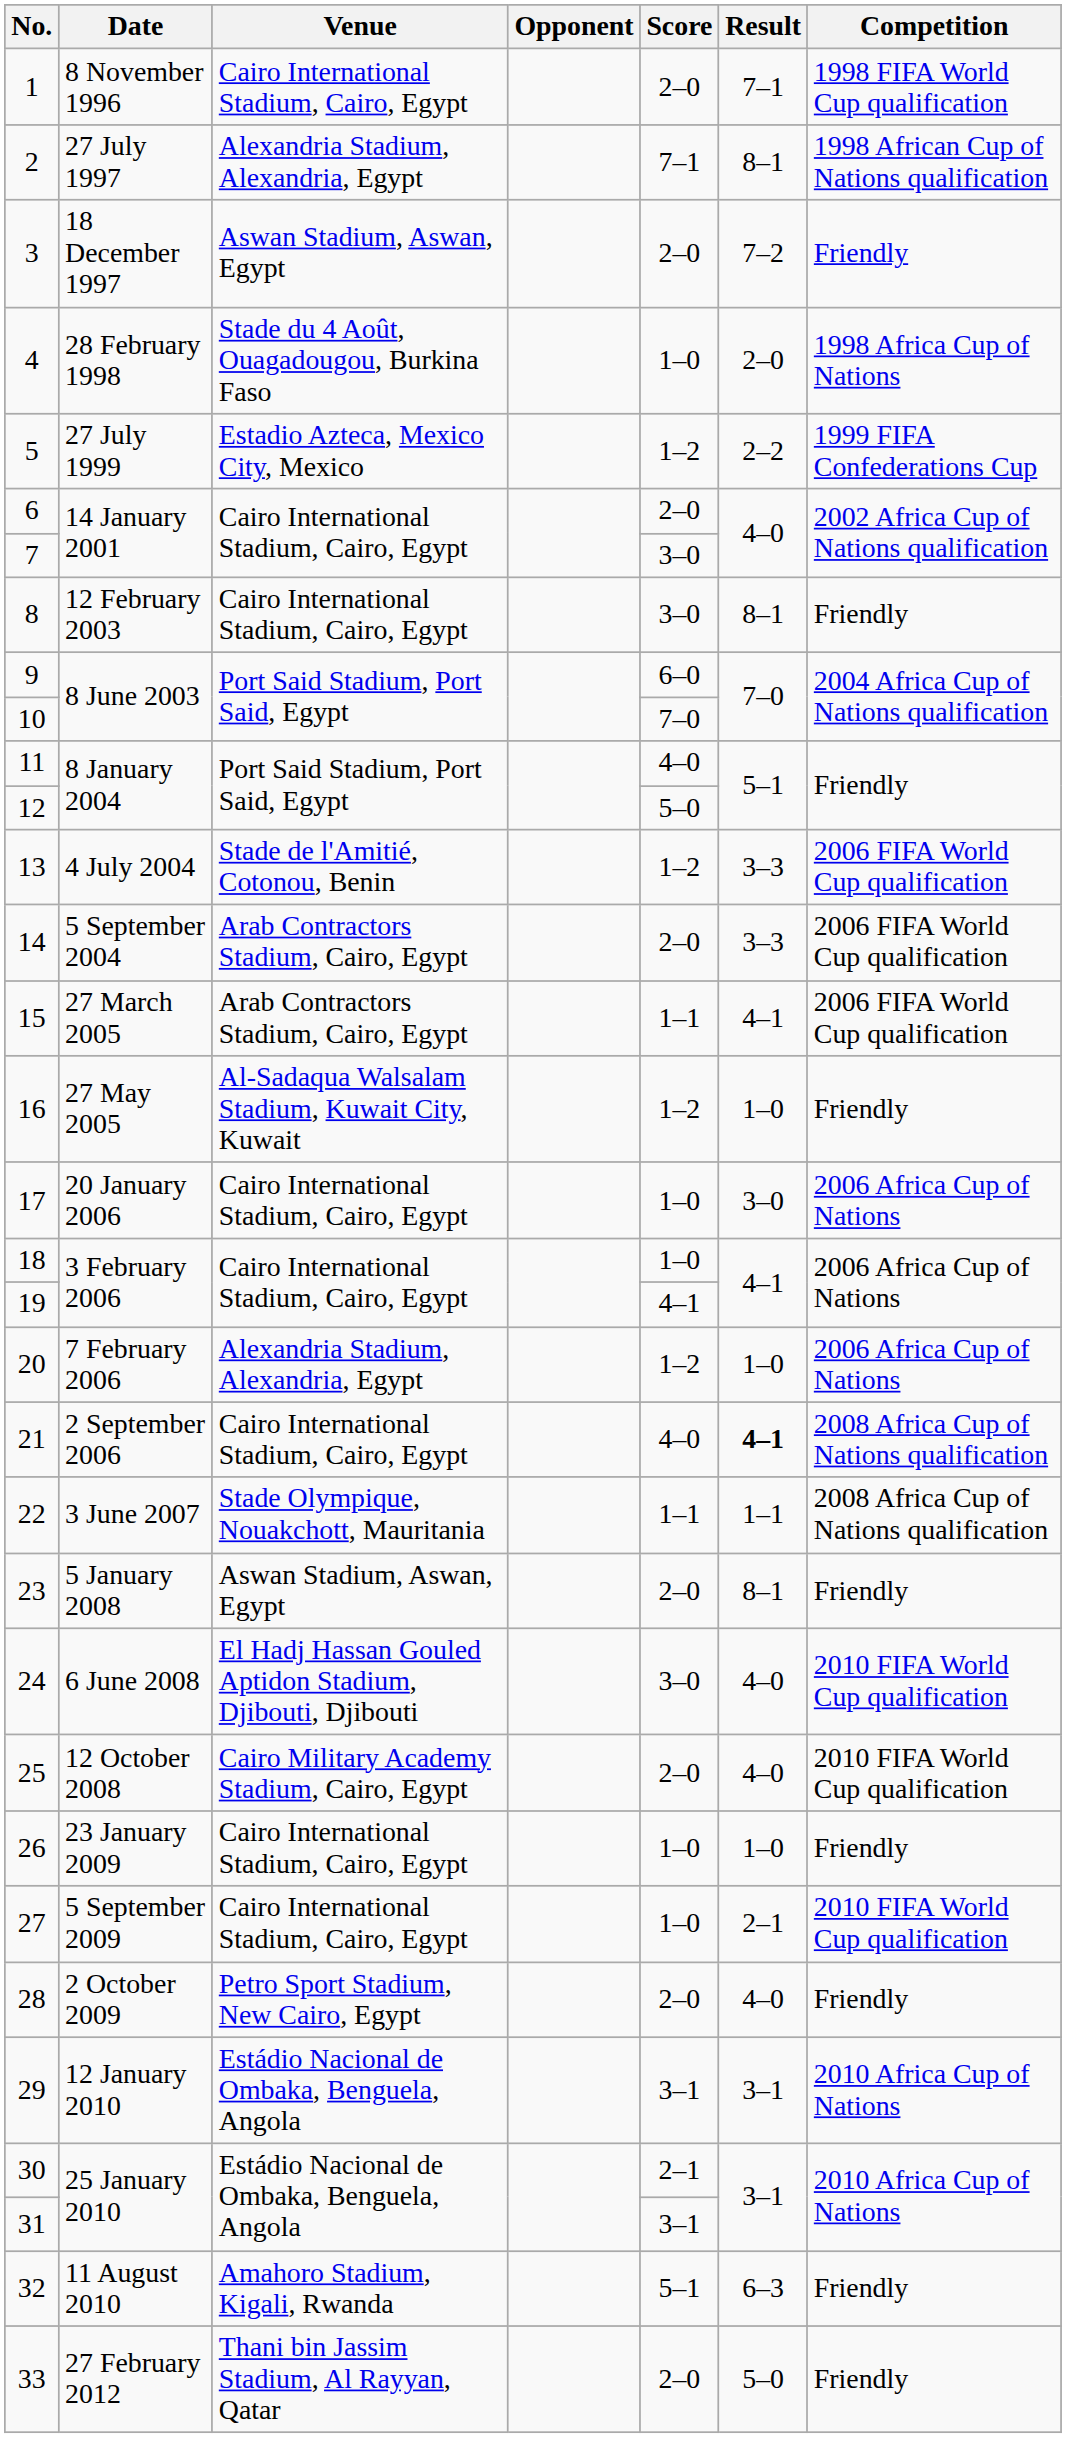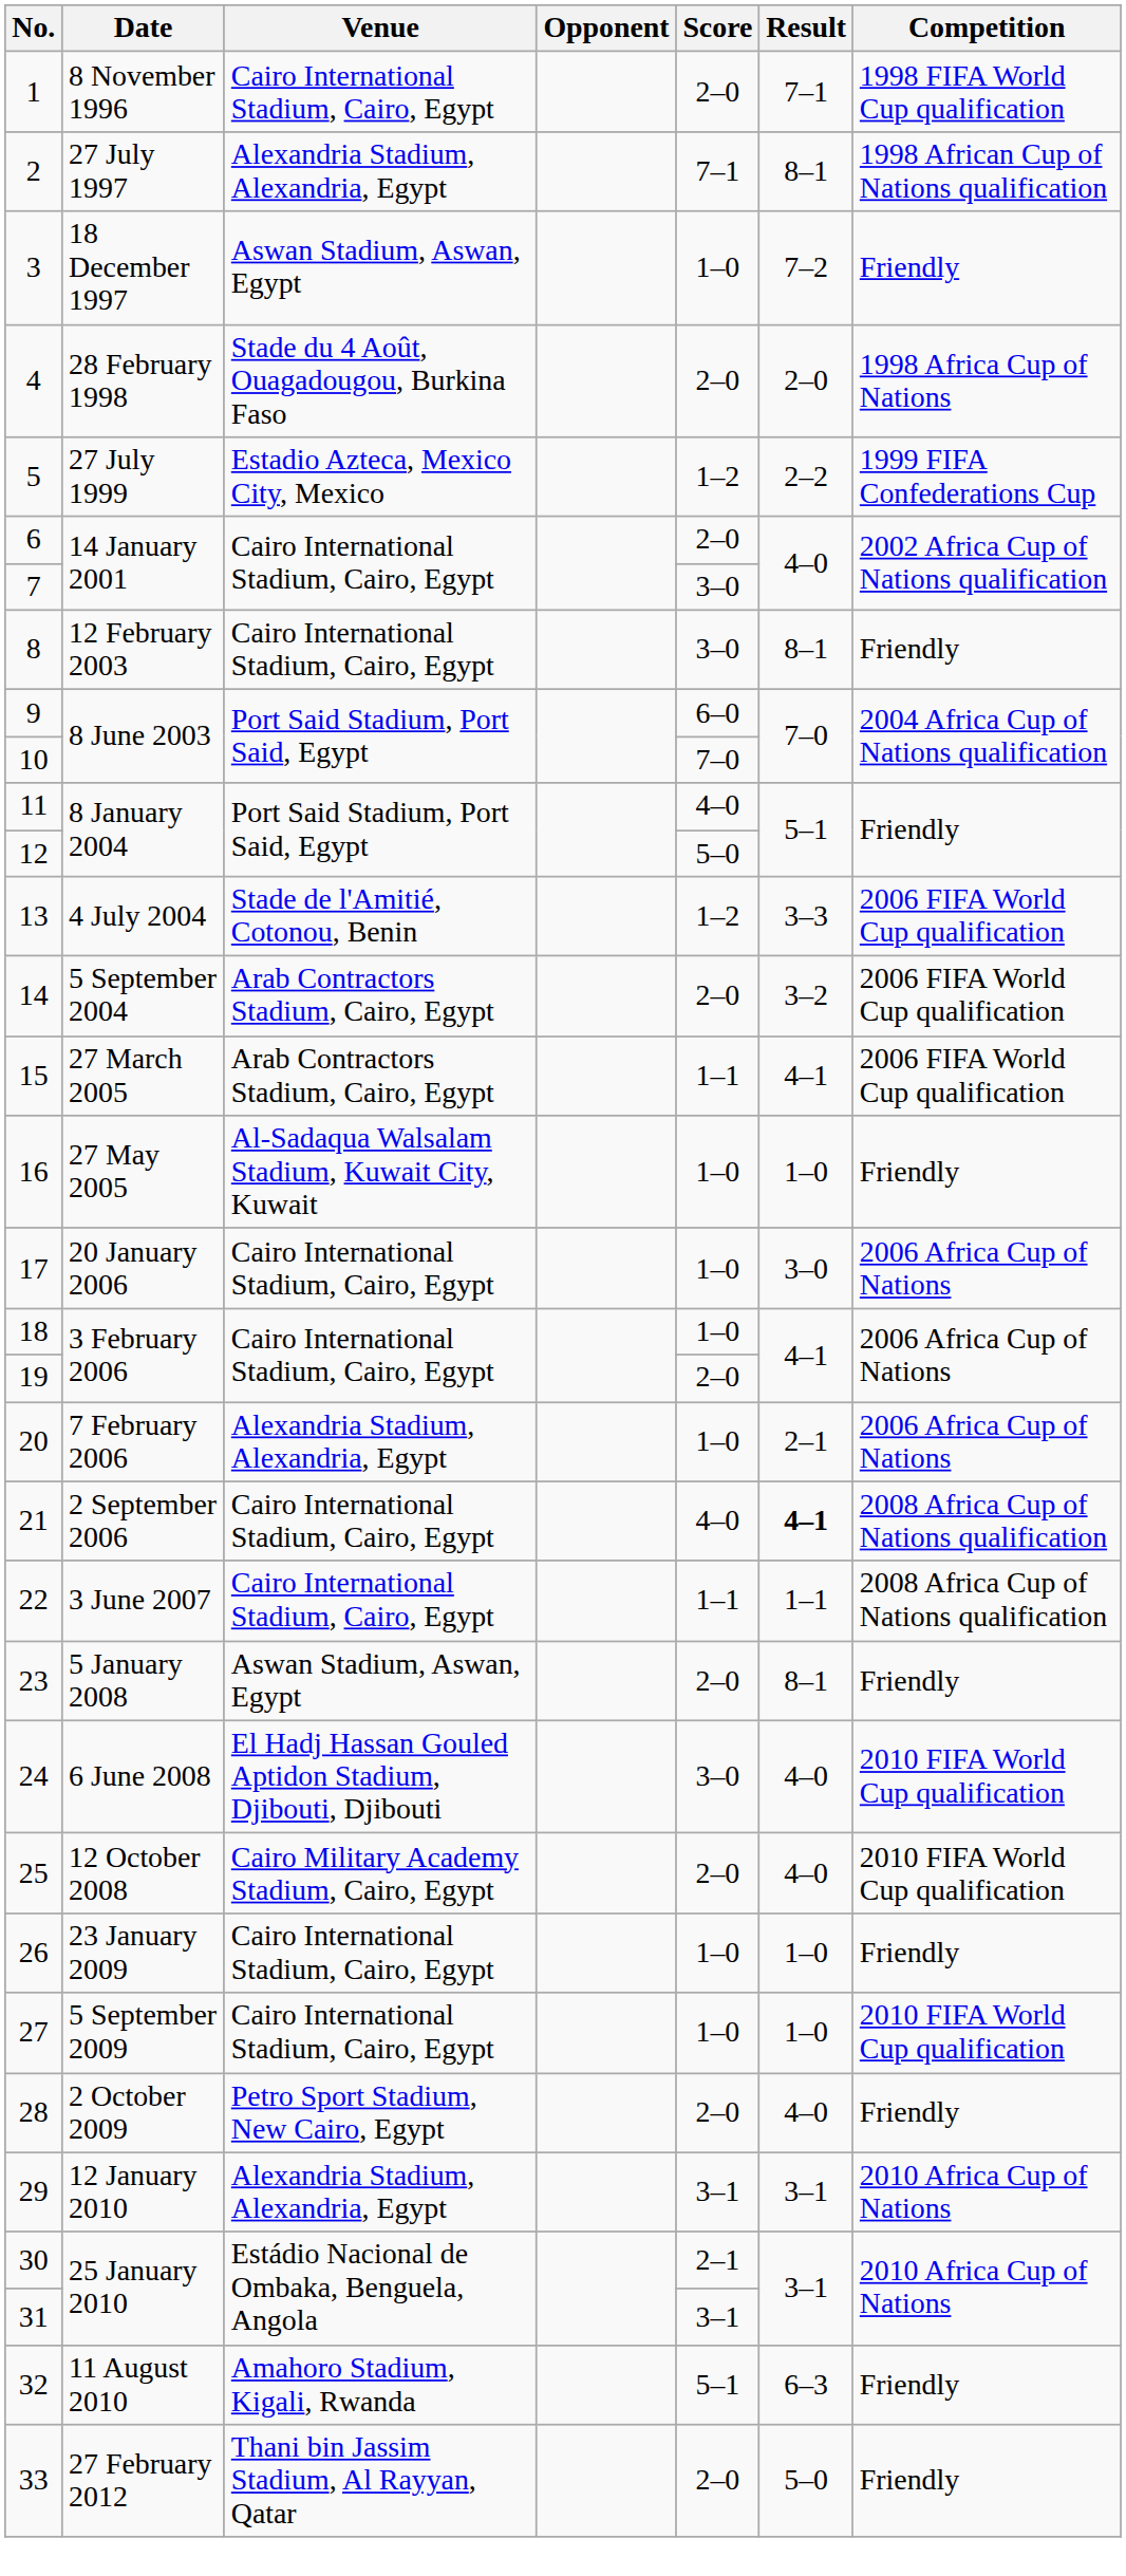 <table class="wikitable sortable">
 <tr>
 <th scope="col">No.</th>
 <th scope="col">Date</th>
 <th scope="col">Venue</th>
 <th scope="col">Opponent</th>
 <th scope="col">Score</th>
 <th scope="col">Result</th>
 <th scope="col">Competition</th>
 </tr>
 <tr>
 <td align="center">1</td>
 <td>8 November 1996</td>
 <td><a href='#'>Cairo International Stadium</a>, <a href='#'>Cairo</a>, Egypt</td>
 <td></td>
 <td align="center">2–0</td>
 <td align="center">7–1</td>
 <td><a href='#'>1998 FIFA World Cup qualification</a></td>
 </tr>
 <tr>
 <td align="center">2</td>
 <td>27 July 1997</td>
 <td><a href='#'>Alexandria Stadium</a>, <a href='#'>Alexandria</a>, Egypt</td>
 <td></td>
 <td align="center">7–1</td>
 <td align="center">8–1</td>
 <td><a href='#'>1998 African Cup of Nations qualification</a></td>
 </tr>
 <tr>
 <td align="center">3</td>
 <td>18 December 1997</td>
 <td><a href='#'>Aswan Stadium</a>, <a href='#'>Aswan</a>, Egypt</td>
 <td></td>
-<td align="center">2–0</td>
+<td align="center">1–0</td>
 <td align="center">7–2</td>
 <td><a href='#'>Friendly</a></td>
 </tr>
 <tr>
 <td align="center">4</td>
 <td>28 February 1998</td>
 <td><a href='#'>Stade du 4 Août</a>, <a href='#'>Ouagadougou</a>, Burkina Faso</td>
 <td></td>
-<td align="center">1–0</td>
+<td align="center">2–0</td>
 <td align="center">2–0</td>
 <td><a href='#'>1998 Africa Cup of Nations</a></td>
 </tr>
 <tr>
 <td align="center">5</td>
 <td>27 July 1999</td>
 <td><a href='#'>Estadio Azteca</a>, <a href='#'>Mexico City</a>, Mexico</td>
 <td></td>
 <td align="center">1–2</td>
 <td align="center">2–2</td>
 <td><a href='#'>1999 FIFA Confederations Cup</a></td>
 </tr>
 <tr>
 <td align="center">6</td>
 <td rowspan="2">14 January 2001</td>
 <td rowspan="2">Cairo International Stadium, Cairo, Egypt</td>
 <td rowspan="2"></td>
 <td align="center">2–0</td>
 <td rowspan="2" style="text-align:center">4–0</td>
 <td rowspan="2"><a href='#'>2002 Africa Cup of Nations qualification</a></td>
 </tr>
 <tr>
 <td align="center">7</td>
 <td align="center">3–0</td>
 </tr>
 <tr>
 <td align="center">8</td>
 <td>12 February 2003</td>
 <td>Cairo International Stadium, Cairo, Egypt</td>
 <td></td>
 <td align="center">3–0</td>
 <td align="center">8–1</td>
 <td>Friendly</td>
 </tr>
 <tr>
 <td align="center">9</td>
 <td rowspan="2">8 June 2003</td>
 <td rowspan="2"><a href='#'>Port Said Stadium</a>, <a href='#'>Port Said</a>, Egypt</td>
 <td rowspan="2"></td>
 <td align="center">6–0</td>
 <td rowspan="2" style="text-align:center">7–0</td>
 <td rowspan="2"><a href='#'>2004 Africa Cup of Nations qualification</a></td>
 </tr>
 <tr>
 <td align="center">10</td>
 <td align="center">7–0</td>
 </tr>
 <tr>
 <td align="center">11</td>
 <td rowspan="2">8 January 2004</td>
 <td rowspan="2">Port Said Stadium, Port Said, Egypt</td>
 <td rowspan="2"></td>
 <td align="center">4–0</td>
 <td rowspan="2" style="text-align:center">5–1</td>
 <td rowspan="2">Friendly</td>
 </tr>
 <tr>
 <td align="center">12</td>
 <td align="center">5–0</td>
 </tr>
 <tr>
 <td align="center">13</td>
 <td>4 July 2004</td>
 <td><a href='#'>Stade de l'Amitié</a>, <a href='#'>Cotonou</a>, Benin</td>
 <td></td>
 <td align="center">1–2</td>
 <td align="center">3–3</td>
 <td><a href='#'>2006 FIFA World Cup qualification</a></td>
 </tr>
 <tr>
 <td align="center">14</td>
 <td>5 September 2004</td>
 <td><a href='#'>Arab Contractors Stadium</a>, Cairo, Egypt</td>
 <td></td>
 <td align="center">2–0</td>
-<td align="center">3–3</td>
+<td align="center">3–2</td>
 <td>2006 FIFA World Cup qualification</td>
 </tr>
 <tr>
 <td align="center">15</td>
 <td>27 March 2005</td>
 <td>Arab Contractors Stadium, Cairo, Egypt</td>
 <td></td>
 <td align="center">1–1</td>
 <td align="center">4–1</td>
 <td>2006 FIFA World Cup qualification</td>
 </tr>
 <tr>
 <td align="center">16</td>
 <td>27 May 2005</td>
 <td><a href='#'>Al-Sadaqua Walsalam Stadium</a>, <a href='#'>Kuwait City</a>, Kuwait</td>
 <td></td>
-<td align="center">1–2</td>
+<td align="center">1–0</td>
 <td align="center">1–0</td>
 <td>Friendly</td>
 </tr>
 <tr>
 <td align="center">17</td>
 <td>20 January 2006</td>
 <td>Cairo International Stadium, Cairo, Egypt</td>
 <td></td>
 <td align="center">1–0</td>
 <td align="center">3–0</td>
 <td><a href='#'>2006 Africa Cup of Nations</a></td>
 </tr>
 <tr>
 <td align="center">18</td>
 <td rowspan="2">3 February 2006</td>
 <td rowspan="2">Cairo International Stadium, Cairo, Egypt</td>
 <td rowspan="2"></td>
 <td align="center">1–0</td>
 <td rowspan="2" align="center">4–1</td>
 <td rowspan="2">2006 Africa Cup of Nations</td>
 </tr>
 <tr>
 <td align="center">19</td>
-<td align="center">4–1</td>
+<td align="center">2–0</td>
 </tr>
 <tr>
 <td align="center">20</td>
 <td>7 February 2006</td>
 <td><a href='#'>Alexandria Stadium</a>, <a href='#'>Alexandria</a>, Egypt</td>
 <td></td>
-<td align="center">1–2</td>
 <td align="center">1–0</td>
+<td align="center">2–1</td>
 <td><a href='#'>2006 Africa Cup of Nations</a></td>
 </tr>
 <tr>
 <td align="center">21</td>
 <td>2 September 2006</td>
 <td>Cairo International Stadium, Cairo, Egypt</td>
 <td></td>
 <td align="center">4–0</td>
 <td align="center"><strong>4–1</strong></td>
 <td><a href='#'>2008 Africa Cup of Nations qualification</a></td>
 </tr>
 <tr>
 <td align="center">22</td>
 <td>3 June 2007</td>
-<td><a href='#'>Stade Olympique</a>, <a href='#'>Nouakchott</a>, Mauritania</td>
+<td><a href='#'>Cairo International Stadium</a>, <a href='#'>Cairo</a>, Egypt</td>
 <td></td>
 <td align="center">1–1</td>
 <td align="center">1–1</td>
 <td>2008 Africa Cup of Nations qualification</td>
 </tr>
 <tr>
 <td align="center">23</td>
 <td>5 January 2008</td>
 <td>Aswan Stadium, Aswan, Egypt</td>
 <td></td>
 <td align="center">2–0</td>
 <td align="center">8–1</td>
 <td>Friendly</td>
 </tr>
 <tr>
 <td align="center">24</td>
 <td>6 June 2008</td>
 <td><a href='#'>El Hadj Hassan Gouled Aptidon Stadium</a>, <a href='#'>Djibouti</a>, Djibouti</td>
 <td></td>
 <td align="center">3–0</td>
 <td align="center">4–0</td>
 <td><a href='#'>2010 FIFA World Cup qualification</a></td>
 </tr>
 <tr>
 <td align="center">25</td>
 <td>12 October 2008</td>
 <td><a href='#'>Cairo Military Academy Stadium</a>, Cairo, Egypt</td>
 <td></td>
 <td align="center">2–0</td>
 <td align="center">4–0</td>
 <td>2010 FIFA World Cup qualification</td>
 </tr>
 <tr>
 <td align="center">26</td>
 <td>23 January 2009</td>
 <td>Cairo International Stadium, Cairo, Egypt</td>
 <td></td>
 <td align="center">1–0</td>
 <td align="center">1–0</td>
 <td>Friendly</td>
 </tr>
 <tr>
 <td align="center">27</td>
 <td>5 September 2009</td>
 <td>Cairo International Stadium, Cairo, Egypt</td>
 <td></td>
 <td align="center">1–0</td>
-<td align="center">2–1</td>
+<td align="center">1–0</td>
 <td><a href='#'>2010 FIFA World Cup qualification</a></td>
 </tr>
 <tr>
 <td align="center">28</td>
 <td>2 October 2009</td>
 <td><a href='#'>Petro Sport Stadium</a>, <a href='#'>New Cairo</a>, Egypt</td>
 <td></td>
 <td align="center">2–0</td>
 <td align="center">4–0</td>
 <td>Friendly</td>
 </tr>
 <tr>
 <td align="center">29</td>
 <td>12 January 2010</td>
-<td><a href='#'>Estádio Nacional de Ombaka</a>, <a href='#'>Benguela</a>, Angola</td>
+<td><a href='#'>Alexandria Stadium</a>, <a href='#'>Alexandria</a>, Egypt</td>
 <td></td>
 <td align="center">3–1</td>
 <td align="center">3–1</td>
 <td><a href='#'>2010 Africa Cup of Nations</a></td>
 </tr>
 <tr>
 <td align="center">30</td>
 <td rowspan="2">25 January 2010</td>
 <td rowspan="2">Estádio Nacional de Ombaka, Benguela, Angola</td>
 <td rowspan="2"></td>
 <td align="center">2–1</td>
 <td rowspan="2" align="center">3–1</td>
 <td rowspan="2"><a href='#'>2010 Africa Cup of Nations</a></td>
 </tr>
 <tr>
 <td align="center">31</td>
 <td align="center">3–1</td>
 </tr>
 <tr>
 <td align="center">32</td>
 <td>11 August 2010</td>
 <td><a href='#'>Amahoro Stadium</a>, <a href='#'>Kigali</a>, Rwanda</td>
 <td></td>
 <td align="center">5–1</td>
 <td align="center">6–3</td>
 <td>Friendly</td>
 </tr>
 <tr>
 <td align="center">33</td>
 <td>27 February 2012</td>
 <td><a href='#'>Thani bin Jassim Stadium</a>, <a href='#'>Al Rayyan</a>, Qatar</td>
 <td></td>
 <td align="center">2–0</td>
 <td align="center">5–0</td>
 <td>Friendly</td>
 </tr>
 </table>
